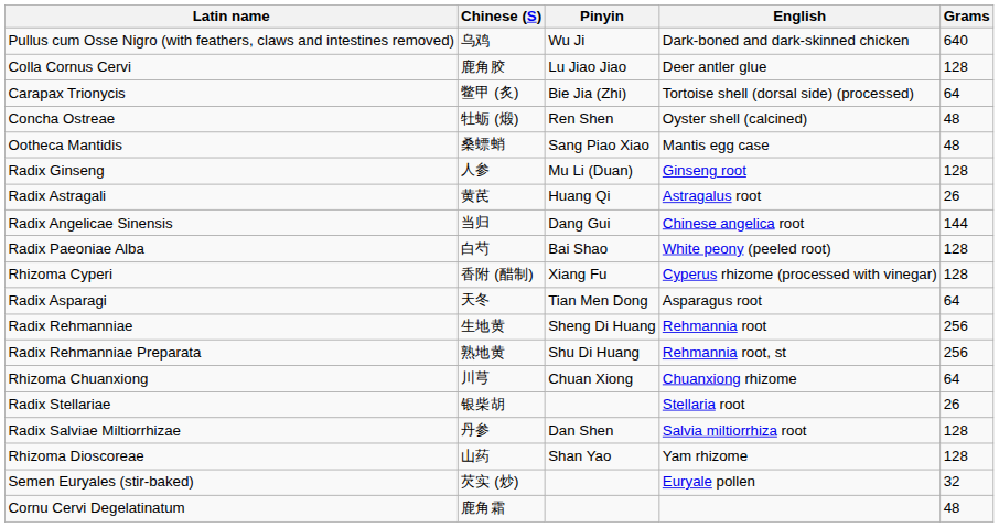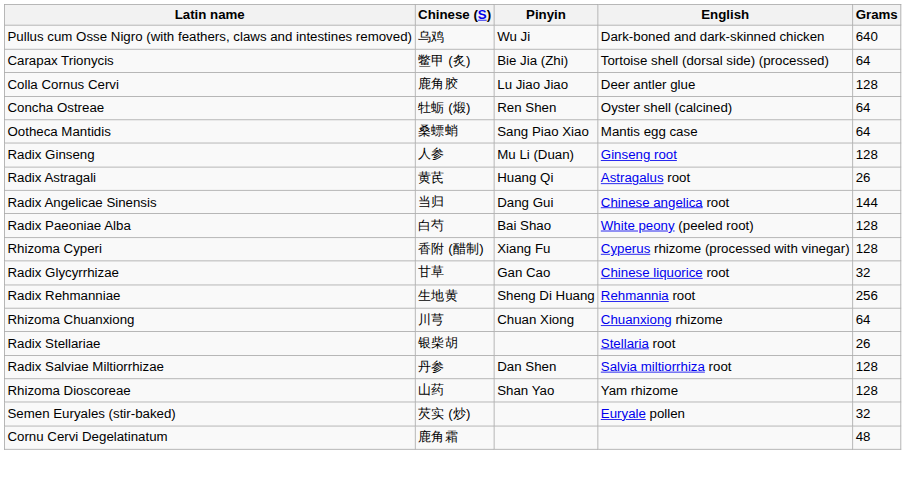 <table class="wikitable sortable">
 <tr>
 <th>Latin name</th>
 <th>Chinese (<a href='#'>S</a>)</th>
 <th>Pinyin</th>
 <th>English</th>
 <th>Grams</th>
 </tr>
 <tr>
 <td>Pullus cum Osse Nigro (with feathers, claws and intestines removed)</td>
 <td>乌鸡</td>
 <td>Wu Ji</td>
 <td>Dark-boned and dark-skinned chicken</td>
 <td>640</td>
 </tr>
 <tr>
+<td>Carapax Trionycis</td>
+<td>鳖甲 (炙)</td>
+<td>Bie Jia (Zhi)</td>
+<td>Tortoise shell (dorsal side) (processed)</td>
+<td>64</td>
+</tr>
+<tr>
 <td>Colla Cornus Cervi</td>
 <td>鹿角胶</td>
 <td>Lu Jiao Jiao</td>
 <td>Deer antler glue</td>
 <td>128</td>
 </tr>
 <tr>
-<td>Carapax Trionycis</td>
-<td>鳖甲 (炙)</td>
-<td>Bie Jia (Zhi)</td>
-<td>Tortoise shell (dorsal side) (processed)</td>
-<td>64</td>
-</tr>
-<tr>
 <td>Concha Ostreae</td>
 <td>牡蛎 (煅)</td>
 <td>Ren Shen</td>
 <td>Oyster shell (calcined)</td>
-<td>48</td>
+<td>64</td>
 </tr>
 <tr>
 <td>Ootheca Mantidis</td>
 <td>桑螵蛸</td>
 <td>Sang Piao Xiao</td>
 <td>Mantis egg case</td>
-<td>48</td>
+<td>64</td>
 </tr>
 <tr>
 <td>Radix Ginseng</td>
 <td>人参</td>
 <td>Mu Li (Duan)</td>
 <td><a href='#'>Ginseng root</a></td>
 <td>128</td>
 </tr>
 <tr>
 <td>Radix Astragali</td>
 <td>黄芪</td>
 <td>Huang Qi</td>
 <td><a href='#'>Astragalus</a> root</td>
 <td>26</td>
 </tr>
 <tr>
 <td>Radix Angelicae Sinensis</td>
 <td>当归</td>
 <td>Dang Gui</td>
 <td><a href='#'>Chinese angelica</a> root</td>
 <td>144</td>
 </tr>
 <tr>
 <td>Radix Paeoniae Alba</td>
 <td>白芍</td>
 <td>Bai Shao</td>
 <td><a href='#'>White peony</a> (peeled root)</td>
 <td>128</td>
 </tr>
 <tr>
 <td>Rhizoma Cyperi</td>
 <td>香附 (醋制)</td>
 <td>Xiang Fu</td>
 <td><a href='#'>Cyperus</a> rhizome  (processed with vinegar)</td>
 <td>128</td>
 </tr>
 <tr>
-<td>Radix Asparagi</td>
-<td>天冬</td>
-<td>Tian Men Dong</td>
-<td>Asparagus root</td>
-<td>64</td>
+<td>Radix Glycyrrhizae</td>
+<td>甘草</td>
+<td>Gan Cao</td>
+<td><a href='#'>Chinese liquorice</a> root</td>
+<td>32</td>
 </tr>
 <tr>
 <td>Radix Rehmanniae</td>
 <td>生地黄</td>
 <td>Sheng Di Huang</td>
 <td><a href='#'>Rehmannia</a> root</td>
-<td>256</td>
-</tr>
-<tr>
-<td>Radix Rehmanniae Preparata</td>
-<td>熟地黄</td>
-<td>Shu Di Huang</td>
-<td><a href='#'>Rehmannia</a> root, st</td>
 <td>256</td>
 </tr>
 <tr>
 <td>Rhizoma Chuanxiong</td>
 <td>川芎</td>
 <td>Chuan Xiong</td>
 <td><a href='#'>Chuanxiong</a> rhizome</td>
 <td>64</td>
 </tr>
 <tr>
 <td>Radix Stellariae</td>
 <td>银柴胡</td>
 <td></td>
 <td><a href='#'>Stellaria</a> root</td>
 <td>26</td>
 </tr>
 <tr>
 <td>Radix Salviae Miltiorrhizae</td>
 <td>丹参</td>
 <td>Dan Shen</td>
 <td><a href='#'>Salvia miltiorrhiza</a> root</td>
 <td>128</td>
 </tr>
 <tr>
 <td>Rhizoma Dioscoreae</td>
 <td>山药</td>
 <td>Shan Yao</td>
 <td>Yam rhizome</td>
 <td>128</td>
 </tr>
 <tr>
 <td>Semen Euryales (stir-baked)</td>
 <td>芡实 (炒)</td>
 <td></td>
 <td><a href='#'>Euryale</a> pollen</td>
 <td>32</td>
 </tr>
 <tr>
 <td>Cornu Cervi Degelatinatum</td>
 <td>鹿角霜</td>
 <td></td>
 <td></td>
 <td>48</td>
 </tr>
 </table>
